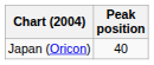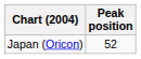 <table class="wikitable sortable plainrowheaders">
 <tr>
 <th scope="col">Chart (2004)</th>
 <th scope="col">Peak<br>position</th>
 </tr>
 <tr>
 <td>Japan (<a href='#'>Oricon</a>)</td>
-<td style="text-align:center;">40</td>
+<td style="text-align:center;">52</td>
 </tr>
 </table>
